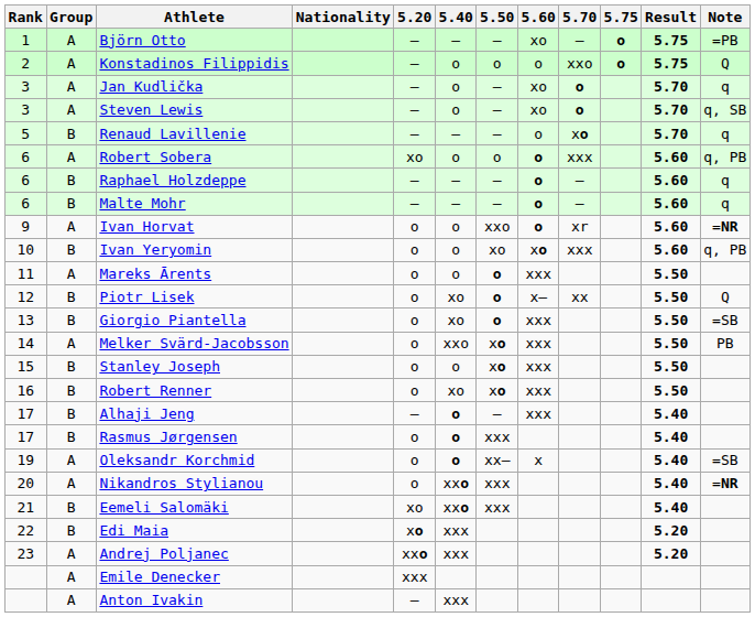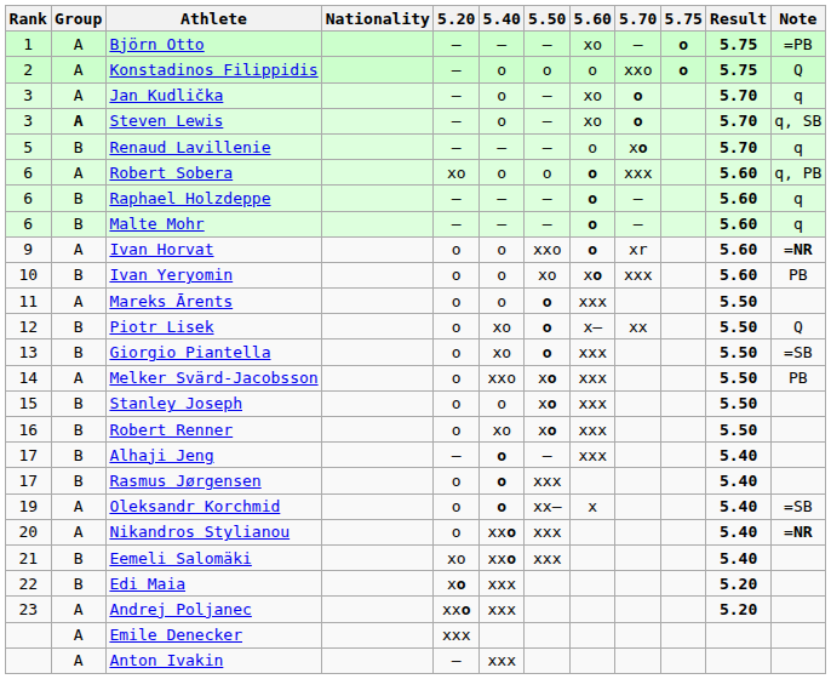 <table class="wikitable sortable" style="text-align:center">
 <tr>
 <th>Rank</th>
 <th>Group</th>
 <th>Athlete</th>
 <th>Nationality</th>
 <th>5.20</th>
 <th>5.40</th>
 <th>5.50</th>
 <th>5.60</th>
 <th>5.70</th>
 <th>5.75</th>
 <th>Result</th>
 <th>Note</th>
 </tr>
 <tr bgcolor=ccffcc>
 <td>1</td>
 <td>A</td>
 <td align=left><a href='#'>Björn Otto</a></td>
 <td align=left></td>
 <td>–</td>
 <td>–</td>
 <td>–</td>
 <td>xo</td>
 <td>–</td>
 <td><strong>o</strong></td>
 <td><strong>5.75</strong></td>
 <td>=PB</td>
 </tr>
 <tr bgcolor=ccffcc>
 <td>2</td>
 <td>A</td>
 <td align=left><a href='#'>Konstadinos Filippidis</a></td>
 <td align=left></td>
 <td>–</td>
 <td>o</td>
 <td>o</td>
 <td>o</td>
 <td>xxo</td>
 <td><strong>o</strong></td>
 <td><strong>5.75</strong></td>
 <td>Q</td>
 </tr>
 <tr bgcolor=ddffdd>
 <td>3</td>
 <td>A</td>
 <td align=left><a href='#'>Jan Kudlička</a></td>
 <td align=left></td>
 <td>–</td>
 <td>o</td>
 <td>–</td>
 <td>xo</td>
 <td><strong>o</strong></td>
 <td></td>
 <td><strong>5.70</strong></td>
 <td>q</td>
 </tr>
 <tr bgcolor=ddffdd>
 <td>3</td>
-<td>A</td>
+<td><strong>A</strong></td>
 <td align=left><a href='#'>Steven Lewis</a></td>
 <td align=left></td>
 <td>–</td>
 <td>o</td>
 <td>–</td>
 <td>xo</td>
 <td><strong>o</strong></td>
 <td></td>
 <td><strong>5.70</strong></td>
 <td>q, SB</td>
 </tr>
 <tr bgcolor=ddffdd>
 <td>5</td>
 <td>B</td>
 <td align=left><a href='#'>Renaud Lavillenie</a></td>
 <td align=left></td>
 <td>–</td>
 <td>–</td>
 <td>–</td>
 <td>o</td>
 <td>x<strong>o</strong></td>
 <td></td>
 <td><strong>5.70</strong></td>
 <td>q</td>
 </tr>
 <tr bgcolor=ddffdd>
 <td>6</td>
 <td>A</td>
 <td align=left><a href='#'>Robert Sobera</a></td>
 <td align=left></td>
 <td>xo</td>
 <td>o</td>
 <td>o</td>
 <td><strong>o</strong></td>
 <td>xxx</td>
 <td></td>
 <td><strong>5.60</strong></td>
 <td>q, PB</td>
 </tr>
 <tr bgcolor=ddffdd>
 <td>6</td>
 <td>B</td>
 <td align=left><a href='#'>Raphael Holzdeppe</a></td>
 <td align=left></td>
 <td>–</td>
 <td>–</td>
 <td>–</td>
 <td><strong>o</strong></td>
 <td>–</td>
 <td></td>
 <td><strong>5.60</strong></td>
 <td>q</td>
 </tr>
 <tr bgcolor=ddffdd>
 <td>6</td>
 <td>B</td>
 <td align=left><a href='#'>Malte Mohr</a></td>
 <td align=left></td>
 <td>–</td>
 <td>–</td>
 <td>–</td>
 <td><strong>o</strong></td>
 <td>–</td>
 <td></td>
 <td><strong>5.60</strong></td>
 <td>q</td>
 </tr>
 <tr>
 <td>9</td>
 <td>A</td>
 <td align=left><a href='#'>Ivan Horvat</a></td>
 <td align=left></td>
 <td>o</td>
 <td>o</td>
 <td>xxo</td>
 <td><strong>o</strong></td>
 <td>xr</td>
 <td></td>
 <td><strong>5.60</strong></td>
 <td>=<strong>NR</strong></td>
 </tr>
 <tr>
 <td>10</td>
 <td>B</td>
 <td align=left><a href='#'>Ivan Yeryomin</a></td>
 <td align=left></td>
 <td>o</td>
 <td>o</td>
 <td>xo</td>
 <td>x<strong>o</strong></td>
 <td>xxx</td>
 <td></td>
 <td><strong>5.60</strong></td>
-<td>q, PB</td>
+<td>PB</td>
 </tr>
 <tr>
 <td>11</td>
 <td>A</td>
 <td align=left><a href='#'>Mareks Ārents</a></td>
 <td align=left></td>
 <td>o</td>
 <td>o</td>
 <td><strong>o</strong></td>
 <td>xxx</td>
 <td></td>
 <td></td>
 <td><strong>5.50</strong></td>
 <td></td>
 </tr>
 <tr>
 <td>12</td>
 <td>B</td>
 <td align=left><a href='#'>Piotr Lisek</a></td>
 <td align=left></td>
 <td>o</td>
 <td>xo</td>
 <td><strong>o</strong></td>
 <td>x–</td>
 <td>xx</td>
 <td></td>
 <td><strong>5.50</strong></td>
 <td>Q</td>
 </tr>
 <tr>
 <td>13</td>
 <td>B</td>
 <td align=left><a href='#'>Giorgio Piantella</a></td>
 <td align=left></td>
 <td>o</td>
 <td>xo</td>
 <td><strong>o</strong></td>
 <td>xxx</td>
 <td></td>
 <td></td>
 <td><strong>5.50</strong></td>
 <td>=SB</td>
 </tr>
 <tr>
 <td>14</td>
 <td>A</td>
 <td align=left><a href='#'>Melker Svärd-Jacobsson</a></td>
 <td align=left></td>
 <td>o</td>
 <td>xxo</td>
 <td>x<strong>o</strong></td>
 <td>xxx</td>
 <td></td>
 <td></td>
 <td><strong>5.50</strong></td>
 <td>PB</td>
 </tr>
 <tr>
 <td>15</td>
 <td>B</td>
 <td align=left><a href='#'>Stanley Joseph</a></td>
 <td align=left></td>
 <td>o</td>
 <td>o</td>
 <td>x<strong>o</strong></td>
 <td>xxx</td>
 <td></td>
 <td></td>
 <td><strong>5.50</strong></td>
 <td></td>
 </tr>
 <tr>
 <td>16</td>
 <td>B</td>
 <td align=left><a href='#'>Robert Renner</a></td>
 <td align=left></td>
 <td>o</td>
 <td>xo</td>
 <td>x<strong>o</strong></td>
 <td>xxx</td>
 <td></td>
 <td></td>
 <td><strong>5.50</strong></td>
 <td></td>
 </tr>
 <tr>
 <td>17</td>
 <td>B</td>
 <td align=left><a href='#'>Alhaji Jeng</a></td>
 <td align=left></td>
 <td>–</td>
 <td><strong>o</strong></td>
 <td>–</td>
 <td>xxx</td>
 <td></td>
 <td></td>
 <td><strong>5.40</strong></td>
 <td></td>
 </tr>
 <tr>
 <td>17</td>
 <td>B</td>
 <td align=left><a href='#'>Rasmus Jørgensen</a></td>
 <td align=left></td>
 <td>o</td>
 <td><strong>o</strong></td>
 <td>xxx</td>
 <td></td>
 <td></td>
 <td></td>
 <td><strong>5.40</strong></td>
 <td></td>
 </tr>
 <tr>
 <td>19</td>
 <td>A</td>
 <td align=left><a href='#'>Oleksandr Korchmid</a></td>
 <td align=left></td>
 <td>o</td>
 <td><strong>o</strong></td>
 <td>xx–</td>
 <td>x</td>
 <td></td>
 <td></td>
 <td><strong>5.40</strong></td>
 <td>=SB</td>
 </tr>
 <tr>
 <td>20</td>
 <td>A</td>
 <td align=left><a href='#'>Nikandros Stylianou</a></td>
 <td align=left></td>
 <td>o</td>
 <td>xx<strong>o</strong></td>
 <td>xxx</td>
 <td></td>
 <td></td>
 <td></td>
 <td><strong>5.40</strong></td>
 <td>=<strong>NR</strong></td>
 </tr>
 <tr>
 <td>21</td>
 <td>B</td>
 <td align=left><a href='#'>Eemeli Salomäki</a></td>
 <td align=left></td>
 <td>xo</td>
 <td>xx<strong>o</strong></td>
 <td>xxx</td>
 <td></td>
 <td></td>
 <td></td>
 <td><strong>5.40</strong></td>
 <td></td>
 </tr>
 <tr>
 <td>22</td>
 <td>B</td>
 <td align=left><a href='#'>Edi Maia</a></td>
 <td align=left></td>
 <td>x<strong>o</strong></td>
 <td>xxx</td>
 <td></td>
 <td></td>
 <td></td>
 <td></td>
 <td><strong>5.20</strong></td>
 <td></td>
 </tr>
 <tr>
 <td>23</td>
 <td>A</td>
 <td align=left><a href='#'>Andrej Poljanec</a></td>
 <td align=left></td>
 <td>xx<strong>o</strong></td>
 <td>xxx</td>
 <td></td>
 <td></td>
 <td></td>
 <td></td>
 <td><strong>5.20</strong></td>
 <td></td>
 </tr>
 <tr>
 <td></td>
 <td>A</td>
 <td align=left><a href='#'>Emile Denecker</a></td>
 <td align=left></td>
 <td>xxx</td>
 <td></td>
 <td></td>
 <td></td>
 <td></td>
 <td></td>
 <td><strong></strong></td>
 <td></td>
 </tr>
 <tr>
 <td></td>
 <td>A</td>
 <td align=left><a href='#'>Anton Ivakin</a></td>
 <td align=left></td>
 <td>–</td>
 <td>xxx</td>
 <td></td>
 <td></td>
 <td></td>
 <td></td>
 <td><strong></strong></td>
 <td></td>
 </tr>
 </table>
